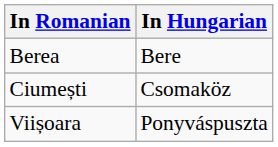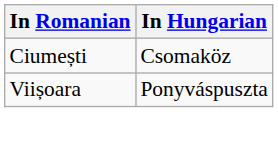 <table class="wikitable">
 <tr>
 <th>In <a href='#'>Romanian</a></th>
 <th>In <a href='#'>Hungarian</a></th>
-</tr>
-<tr>
-<td>Berea</td>
-<td>Bere</td>
 </tr>
 <tr>
 <td>Ciumești</td>
 <td>Csomaköz</td>
 </tr>
 <tr>
 <td>Viișoara</td>
 <td>Ponyváspuszta</td>
 </tr>
 </table>
